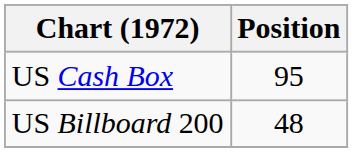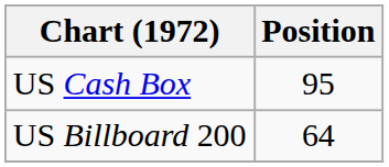 <table class="wikitable sortable plainrowheaders">
 <tr>
 <th scope="col">Chart (1972)</th>
 <th scope="col">Position</th>
 </tr>
 <tr>
 <td>US <a href='#'><em>Cash Box</em></a></td>
 <td align="center">95</td>
 </tr>
 <tr>
 <td align="left">US <em>Billboard</em> 200</td>
-<td align="center">48</td>
+<td align="center">64</td>
 </tr>
 <tr>
 </tr>
 </table>
